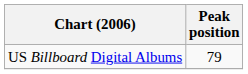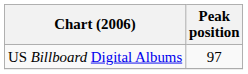 <table class="wikitable sortable">
 <tr>
 <th>Chart (2006)</th>
 <th>Peak<br>position</th>
 </tr>
 <tr>
 <td>US <em>Billboard</em> <a href='#'>Digital Albums</a></td>
-<td style="text-align:center;">79</td>
+<td style="text-align:center;">97</td>
 </tr>
 <tr>
 </tr>
 </table>
